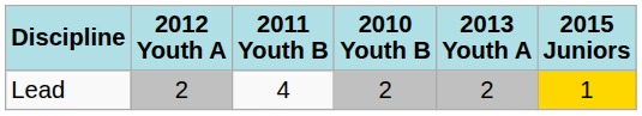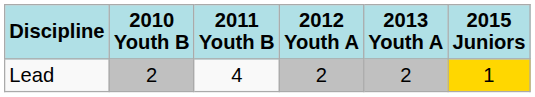 <table class="wikitable" style="text-align: center;">
 <tr>
 <th style="background: #b0e0e6;">Discipline</th>
+<th style="background: #b0e0e6;">2010<br>Youth B</th>
+<th style="background: #b0e0e6;">2011<br>Youth B</th>
 <th style="background: #b0e0e6;">2012<br>Youth A</th>
-<th style="background: #b0e0e6;">2011<br>Youth B</th>
-<th style="background: #b0e0e6;">2010<br>Youth B</th>
 <th style="background: #b0e0e6;">2013<br>Youth A</th>
 <th style="background: #b0e0e6;">2015<br>Juniors</th>
 </tr>
 <tr>
 <td align="left">Lead</td>
 <td style="background: silver;">2</td>
 <td>4</td>
 <td style="background: silver;">2</td>
 <td style="background: silver;">2</td>
 <td style="background: gold;">1</td>
 </tr>
 </table>
